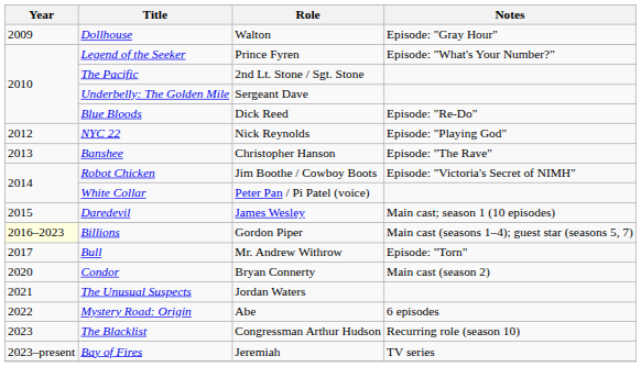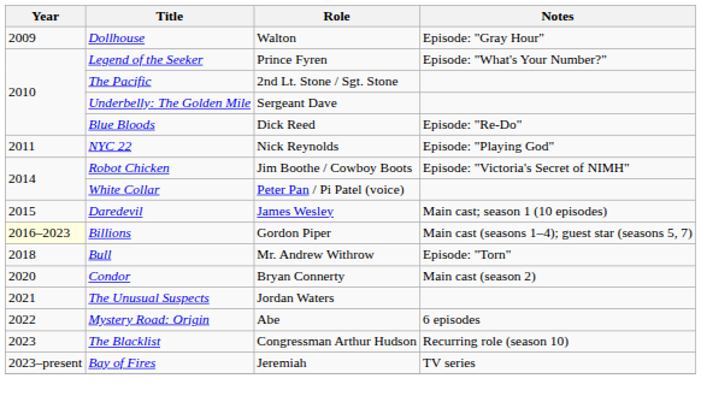 <table class="wikitable sortable">
 <tr>
 <th>Year</th>
 <th>Title</th>
 <th>Role</th>
 <th class="unsortable">Notes</th>
 </tr>
 <tr>
 <td>2009</td>
 <td><em><a href='#'>Dollhouse</a></em></td>
 <td>Walton</td>
 <td>Episode: "Gray Hour"</td>
 </tr>
 <tr>
 <td rowspan=4>2010</td>
 <td><em><a href='#'>Legend of the Seeker</a></em></td>
 <td>Prince Fyren</td>
 <td>Episode: "What's Your Number?"</td>
 </tr>
 <tr>
 <td><em><a href='#'>The Pacific</a></em></td>
 <td>2nd Lt. Stone / Sgt. Stone</td>
 <td></td>
 </tr>
 <tr>
 <td><em><a href='#'>Underbelly: The Golden Mile</a></em></td>
 <td>Sergeant Dave</td>
 <td></td>
 </tr>
 <tr>
 <td><em><a href='#'>Blue Bloods</a></em></td>
 <td>Dick Reed</td>
 <td>Episode: "Re-Do"</td>
 </tr>
 <tr>
-<td>2012</td>
+<td>2011</td>
 <td><em><a href='#'>NYC 22</a></em></td>
 <td>Nick Reynolds</td>
 <td>Episode: "Playing God"</td>
-</tr>
-<tr>
-<td>2013</td>
-<td><em><a href='#'>Banshee</a></em></td>
-<td>Christopher Hanson</td>
-<td>Episode: "The Rave"</td>
 </tr>
 <tr>
 <td rowspan=2>2014</td>
 <td><em><a href='#'>Robot Chicken</a></em></td>
 <td>Jim Boothe / Cowboy Boots</td>
 <td>Episode: "Victoria's Secret of NIMH"</td>
 </tr>
 <tr>
 <td><em><a href='#'>White Collar</a></em></td>
 <td><a href='#'>Peter Pan</a> / Pi Patel (voice)</td>
 <td></td>
 </tr>
 <tr>
 <td>2015</td>
 <td><em><a href='#'>Daredevil</a></em></td>
 <td><a href='#'>James Wesley</a></td>
 <td>Main cast; season 1 (10 episodes)</td>
 </tr>
 <tr>
 <td style="background: lightyellow;">2016–2023</td>
 <td><em><a href='#'>Billions</a></em></td>
 <td>Gordon Piper</td>
 <td>Main cast (seasons 1–4); guest star (seasons 5, 7)</td>
 </tr>
 <tr>
-<td>2017</td>
+<td>2018</td>
 <td><em><a href='#'>Bull</a></em></td>
 <td>Mr. Andrew Withrow</td>
 <td>Episode: "Torn"</td>
 </tr>
 <tr>
 <td>2020</td>
 <td><em><a href='#'>Condor</a></em></td>
 <td>Bryan Connerty</td>
 <td>Main cast (season 2)</td>
 </tr>
 <tr>
 <td>2021</td>
 <td><em><a href='#'>The Unusual Suspects</a></em></td>
 <td>Jordan Waters</td>
 <td></td>
 </tr>
 <tr>
 <td>2022</td>
 <td><em><a href='#'>Mystery Road: Origin</a></em></td>
 <td>Abe</td>
 <td>6 episodes</td>
 </tr>
 <tr>
 <td>2023</td>
 <td><em><a href='#'>The Blacklist</a></em></td>
 <td>Congressman Arthur Hudson</td>
 <td>Recurring role (season 10)</td>
 </tr>
 <tr>
 <td>2023–present</td>
 <td><em><a href='#'>Bay of Fires</a></em></td>
 <td>Jeremiah</td>
 <td>TV series</td>
 </tr>
 <tr>
 </tr>
 </table>
